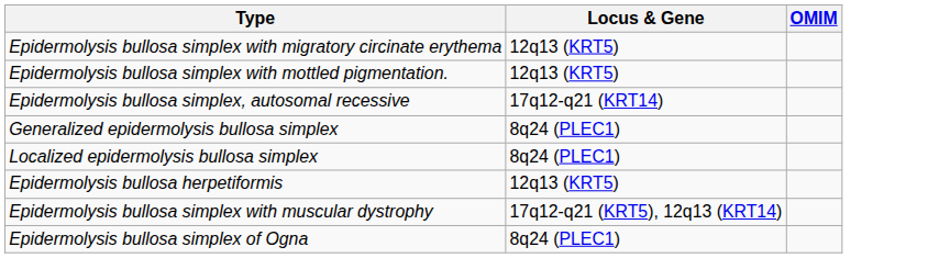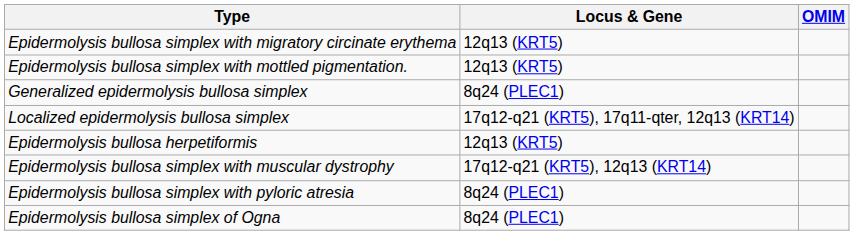 <table class="wikitable">
 <tr>
 <th>Type</th>
 <th>Locus & Gene</th>
 <th><a href='#'>OMIM</a></th>
 </tr>
 <tr>
 <td><em>Epidermolysis bullosa simplex with migratory circinate erythema</em></td>
 <td>12q13 (<a href='#'>KRT5</a>)</td>
 <td></td>
 </tr>
 <tr>
 <td><em>Epidermolysis bullosa simplex with mottled pigmentation.</em><br></td>
 <td>12q13 (<a href='#'>KRT5</a>)</td>
 <td></td>
 </tr>
 <tr>
-<td><em>Epidermolysis bullosa simplex, autosomal recessive</em></td>
-<td>17q12-q21 (<a href='#'>KRT14</a>)</td>
-<td></td>
-</tr>
-<tr>
 <td><em>Generalized epidermolysis bullosa simplex</em><br></td>
 <td>8q24 (<a href='#'>PLEC1</a>)</td>
 <td></td>
 </tr>
 <tr>
 <td><em>Localized epidermolysis bullosa simplex</em><br></td>
-<td>8q24 (<a href='#'>PLEC1</a>)</td>
+<td>17q12-q21 (<a href='#'>KRT5</a>), 17q11-qter, 12q13 (<a href='#'>KRT14</a>)</td>
 <td></td>
 </tr>
 <tr>
 <td><em>Epidermolysis bullosa herpetiformis</em><br></td>
 <td>12q13 (<a href='#'>KRT5</a>)</td>
 <td></td>
 </tr>
 <tr>
 <td><em>Epidermolysis bullosa simplex with muscular dystrophy</em><br></td>
 <td>17q12-q21 (<a href='#'>KRT5</a>), 12q13 (<a href='#'>KRT14</a>)</td>
 <td></td>
 </tr>
 <tr>
+<td><em>Epidermolysis bullosa simplex with pyloric atresia</em></td>
+<td>8q24 (<a href='#'>PLEC1</a>)</td>
+<td></td>
+</tr>
+<tr>
 <td><em>Epidermolysis bullosa simplex of Ogna</em><br></td>
 <td>8q24 (<a href='#'>PLEC1</a>)</td>
 <td></td>
 </tr>
 </table>
